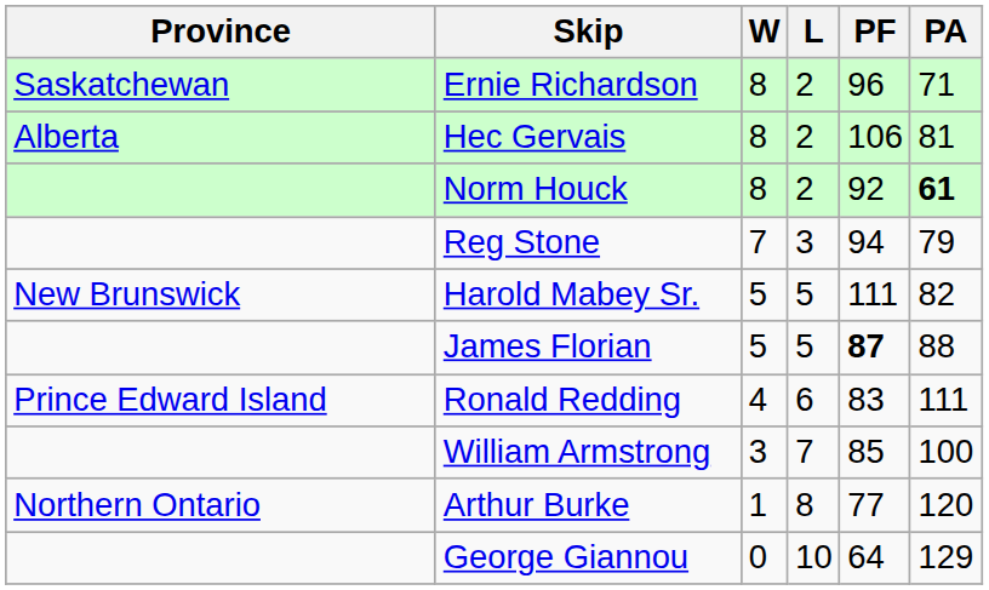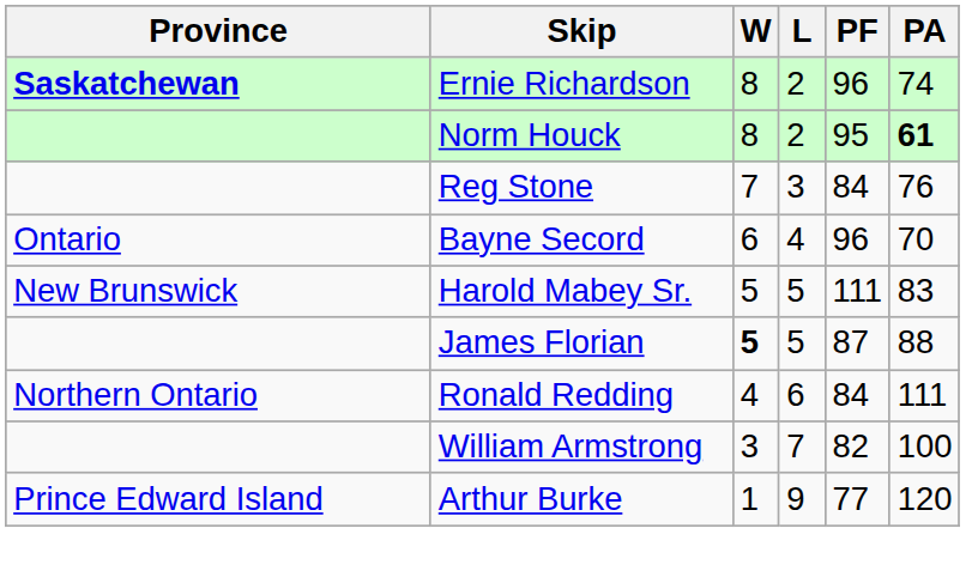 <table class="wikitable">
 <tr>
 <th bgcolor="#efefef" width="200">Province</th>
 <th bgcolor="#efefef" width="140">Skip</th>
 <th bgcolor="#efefef" width="15">W</th>
 <th bgcolor="#efefef" width="15">L</th>
 <th bgcolor="#efefef" width="15">PF</th>
 <th bgcolor="#efefef" width="15">PA</th>
 </tr>
 <tr bgcolor=#ccffcc>
-<td><a href='#'>Saskatchewan</a></td>
+<td><strong><a href='#'>Saskatchewan</a></strong></td>
 <td><a href='#'>Ernie Richardson</a></td>
 <td>8</td>
 <td>2</td>
 <td>96</td>
-<td>71</td>
-</tr>
-<tr bgcolor=#ccffcc>
-<td><a href='#'>Alberta</a></td>
-<td><a href='#'>Hec Gervais</a></td>
-<td>8</td>
-<td>2</td>
-<td>106</td>
-<td>81</td>
+<td>74</td>
 </tr>
 <tr bgcolor=#ccffcc>
 <td></td>
 <td><a href='#'>Norm Houck</a></td>
 <td>8</td>
 <td>2</td>
-<td>92</td>
+<td>95</td>
 <td><strong>61</strong></td>
 </tr>
 <tr>
 <td></td>
 <td><a href='#'>Reg Stone</a></td>
 <td>7</td>
 <td>3</td>
-<td>94</td>
-<td>79</td>
+<td>84</td>
+<td>76</td>
+</tr>
+<tr>
+<td><a href='#'>Ontario</a></td>
+<td><a href='#'>Bayne Secord</a></td>
+<td>6</td>
+<td>4</td>
+<td>96</td>
+<td>70</td>
 </tr>
 <tr>
 <td><a href='#'>New Brunswick</a></td>
 <td><a href='#'>Harold Mabey Sr.</a></td>
 <td>5</td>
 <td>5</td>
 <td>111</td>
-<td>82</td>
+<td>83</td>
 </tr>
 <tr>
 <td></td>
 <td><a href='#'>James Florian</a></td>
+<td><strong>5</strong></td>
 <td>5</td>
-<td>5</td>
-<td><strong>87</strong></td>
+<td>87</td>
 <td>88</td>
 </tr>
 <tr>
-<td><a href='#'>Prince Edward Island</a></td>
+<td><a href='#'>Northern Ontario</a></td>
 <td><a href='#'>Ronald Redding</a></td>
 <td>4</td>
 <td>6</td>
-<td>83</td>
+<td>84</td>
 <td>111</td>
 </tr>
 <tr>
 <td></td>
 <td><a href='#'>William Armstrong</a></td>
 <td>3</td>
 <td>7</td>
-<td>85</td>
+<td>82</td>
 <td>100</td>
 </tr>
 <tr>
-<td><a href='#'>Northern Ontario</a></td>
+<td><a href='#'>Prince Edward Island</a></td>
 <td><a href='#'>Arthur Burke</a></td>
 <td>1</td>
-<td>8</td>
+<td>9</td>
 <td>77</td>
 <td>120</td>
 </tr>
-<tr>
-<td></td>
-<td><a href='#'>George Giannou</a></td>
-<td>0</td>
-<td>10</td>
-<td>64</td>
-<td>129</td>
-</tr>
 </table>
